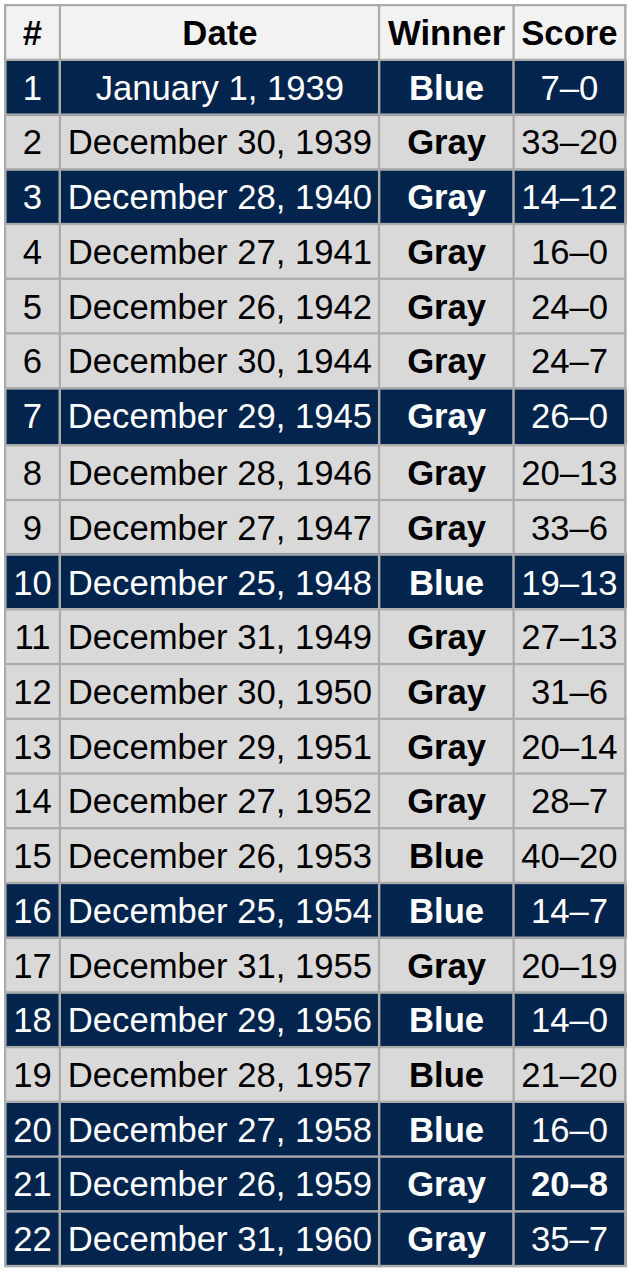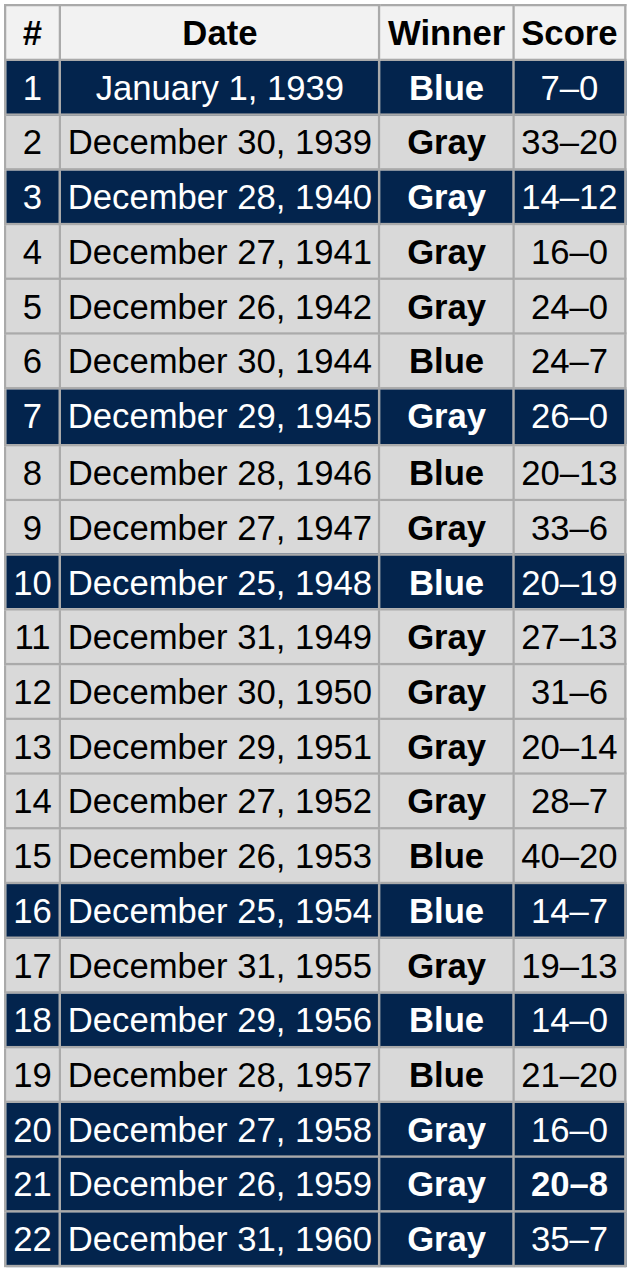 <table class="wikitable" style="font-size: 95%; text-align: center">
 <tr>
 <th>#</th>
 <th>Date</th>
 <th>Winner</th>
 <th>Score</th>
 </tr>
 <tr style="background: #03244d; color:white">
 <td>1</td>
 <td>January 1, 1939</td>
 <td><strong>Blue</strong></td>
 <td>7–0</td>
 </tr>
 <tr style="background: #d9d9d9;">
 <td>2</td>
 <td>December 30, 1939</td>
 <td><strong>Gray</strong></td>
 <td>33–20</td>
 </tr>
 <tr style="background: #03244d; color:white">
 <td>3</td>
 <td>December 28, 1940</td>
 <td><strong>Gray</strong></td>
 <td>14–12</td>
 </tr>
 <tr style="background: #d9d9d9;">
 <td>4</td>
 <td>December 27, 1941</td>
 <td><strong>Gray</strong></td>
 <td>16–0</td>
 </tr>
 <tr style="background: #d9d9d9;">
 <td>5</td>
 <td>December 26, 1942</td>
 <td><strong>Gray</strong></td>
 <td>24–0</td>
 </tr>
 <tr style="background: #d9d9d9;">
 <td>6</td>
 <td>December 30, 1944</td>
-<td><strong>Gray</strong></td>
+<td><strong>Blue</strong></td>
 <td>24–7</td>
 </tr>
 <tr style="background: #03244d; color:white">
 <td>7</td>
 <td>December 29, 1945</td>
 <td><strong>Gray</strong></td>
 <td>26–0</td>
 </tr>
 <tr style="background: #d9d9d9;">
 <td>8</td>
 <td>December 28, 1946</td>
-<td><strong>Gray</strong></td>
+<td><strong>Blue</strong></td>
 <td>20–13</td>
 </tr>
 <tr style="background: #d9d9d9;">
 <td>9</td>
 <td>December 27, 1947</td>
 <td><strong>Gray</strong></td>
 <td>33–6</td>
 </tr>
 <tr style="background: #03244d; color:white">
 <td>10</td>
 <td>December 25, 1948</td>
 <td><strong>Blue</strong></td>
-<td>19–13</td>
+<td>20–19</td>
 </tr>
 <tr style="background: #d9d9d9;">
 <td>11</td>
 <td>December 31, 1949</td>
 <td><strong>Gray</strong></td>
 <td>27–13</td>
 </tr>
 <tr style="background: #d9d9d9;">
 <td>12</td>
 <td>December 30, 1950</td>
 <td><strong>Gray</strong></td>
 <td>31–6</td>
 </tr>
 <tr style="background: #d9d9d9;">
 <td>13</td>
 <td>December 29, 1951</td>
 <td><strong>Gray</strong></td>
 <td>20–14</td>
 </tr>
 <tr style="background: #d9d9d9;">
 <td>14</td>
 <td>December 27, 1952</td>
 <td><strong>Gray</strong></td>
 <td>28–7</td>
 </tr>
 <tr style="background: #d9d9d9;">
 <td>15</td>
 <td>December 26, 1953</td>
 <td><strong>Blue</strong></td>
 <td>40–20</td>
 </tr>
 <tr style="background: #03244d; color:white">
 <td>16</td>
 <td>December 25, 1954</td>
 <td><strong>Blue</strong></td>
 <td>14–7</td>
 </tr>
 <tr style="background: #d9d9d9;">
 <td>17</td>
 <td>December 31, 1955</td>
 <td><strong>Gray</strong></td>
-<td>20–19</td>
+<td>19–13</td>
 </tr>
 <tr style="background: #03244d; color:white">
 <td>18</td>
 <td>December 29, 1956</td>
 <td><strong>Blue</strong></td>
 <td>14–0</td>
 </tr>
 <tr style="background: #d9d9d9;">
 <td>19</td>
 <td>December 28, 1957</td>
 <td><strong>Blue</strong></td>
 <td>21–20</td>
 </tr>
 <tr style="background: #03244d; color:white">
 <td>20</td>
 <td>December 27, 1958</td>
-<td><strong>Blue</strong></td>
+<td><strong>Gray</strong></td>
 <td>16–0</td>
 </tr>
 <tr style="background: #03244d; color:white">
 <td>21</td>
 <td>December 26, 1959</td>
 <td><strong>Gray</strong></td>
 <td><strong>20–8</strong></td>
 </tr>
 <tr style="background: #03244d; color:white">
 <td>22</td>
 <td>December 31, 1960</td>
 <td><strong>Gray</strong></td>
 <td>35–7</td>
 </tr>
 </table>
